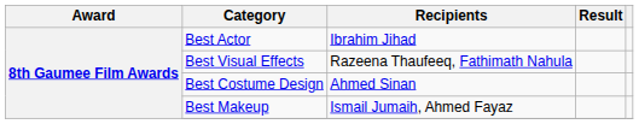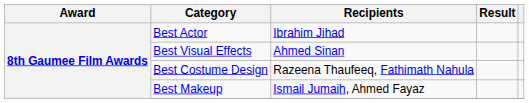 <table class="wikitable plainrowheaders sortable">
 <tr>
 <th scope="col">Award</th>
 <th scope="col">Category</th>
 <th scope="col">Recipients</th>
 <th scope="col">Result</th>
 <th scope="col" class="unsortable"></th>
 </tr>
 <tr>
 <th scope="row" rowspan="22"><a href='#'>8th Gaumee Film Awards</a></th>
 <td><a href='#'>Best Actor</a></td>
 <td><a href='#'>Ibrahim Jihad</a></td>
 <td></td>
 <td style="text-align:center;"></td>
 </tr>
 <tr>
 <td><a href='#'>Best Visual Effects</a></td>
-<td>Razeena Thaufeeq, <a href='#'>Fathimath Nahula</a></td>
+<td><a href='#'>Ahmed Sinan</a></td>
 <td></td>
 <td style="text-align:center;"></td>
 </tr>
 <tr>
 <td><a href='#'>Best Costume Design</a></td>
-<td><a href='#'>Ahmed Sinan</a></td>
+<td>Razeena Thaufeeq, <a href='#'>Fathimath Nahula</a></td>
 <td></td>
 <td style="text-align:center;"></td>
 </tr>
 <tr>
 <td><a href='#'>Best Makeup</a></td>
 <td><a href='#'>Ismail Jumaih</a>, Ahmed Fayaz</td>
 <td></td>
 <td style="text-align:center;"></td>
 </tr>
 <tr>
 </tr>
 </table>
